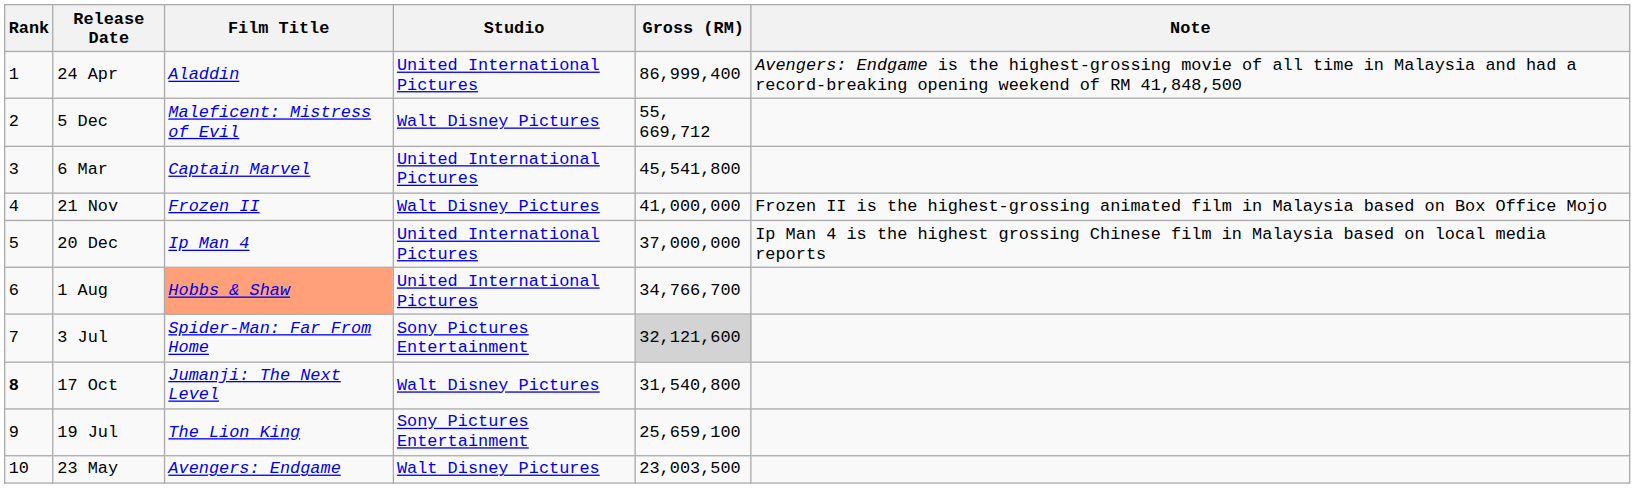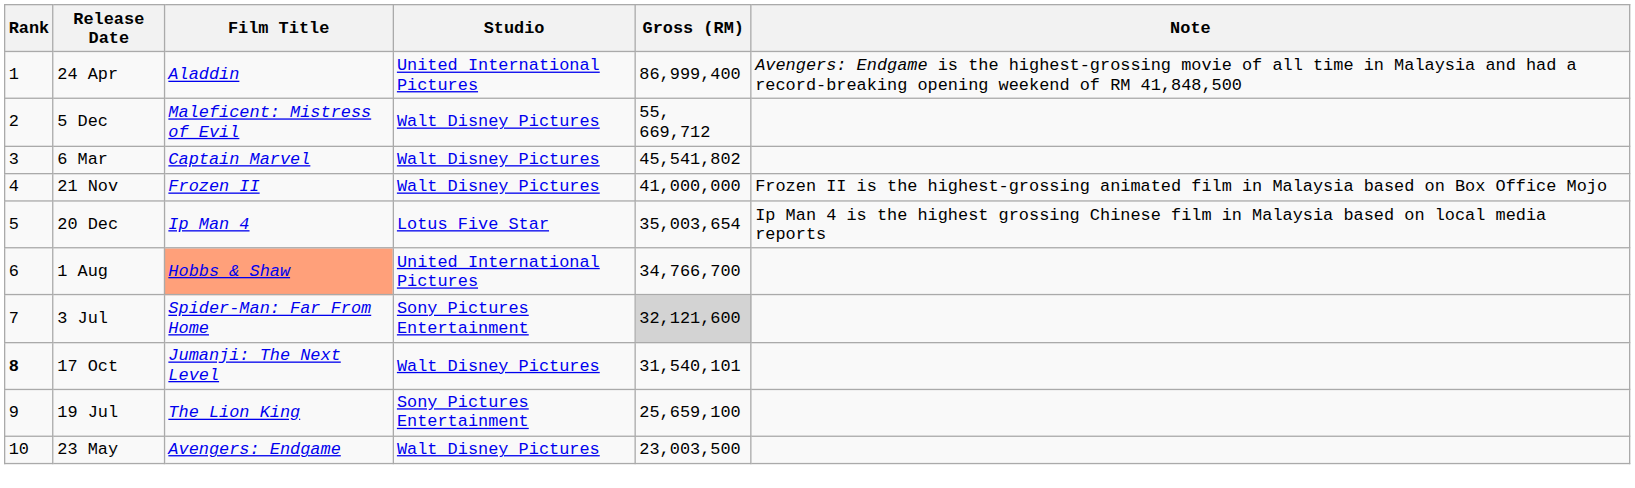 <table class="wikitable">
 <tr>
 <th>Rank</th>
 <th>Release Date</th>
 <th>Film Title</th>
 <th>Studio</th>
 <th>Gross (RM)</th>
 <th>Note</th>
 </tr>
 <tr>
 <td>1</td>
 <td>24 Apr</td>
 <td><a href='#'><em>Aladdin</em></a></td>
 <td><a href='#'>United International Pictures</a></td>
 <td>86,999,400</td>
 <td><em>Avengers: Endgame</em> is the highest-grossing movie of all time in Malaysia and had a record-breaking opening weekend of RM 41,848,500</td>
 </tr>
 <tr>
 <td>2</td>
 <td>5 Dec</td>
 <td><em><a href='#'>Maleficent: Mistress of Evil</a></em></td>
 <td><a href='#'>Walt Disney Pictures</a></td>
 <td>55, 669,712</td>
 <td></td>
 </tr>
 <tr>
 <td>3</td>
 <td>6 Mar</td>
 <td><a href='#'><em>Captain Marvel</em></a></td>
-<td><a href='#'>United International Pictures</a></td>
-<td>45,541,800</td>
+<td><a href='#'>Walt Disney Pictures</a></td>
+<td>45,541,802</td>
 <td></td>
 </tr>
 <tr>
 <td>4</td>
 <td>21 Nov</td>
 <td><em><a href='#'>Frozen II</a></em></td>
 <td><a href='#'>Walt Disney Pictures</a></td>
 <td>41,000,000</td>
 <td>Frozen II is the highest-grossing animated film in Malaysia based on Box Office Mojo</td>
 </tr>
 <tr>
 <td>5</td>
 <td>20 Dec</td>
 <td><em><a href='#'>Ip Man 4</a></em></td>
-<td><a href='#'>United International Pictures</a></td>
-<td>37,000,000</td>
+<td><a href='#'>Lotus Five Star</a></td>
+<td>35,003,654</td>
 <td>Ip Man 4 is the highest grossing Chinese film in Malaysia based on local media reports </td>
 </tr>
 <tr>
 <td>6</td>
 <td>1 Aug</td>
 <td style="background: lightsalmon;"><em><a href='#'>Hobbs & Shaw</a></em></td>
 <td><a href='#'>United International Pictures</a></td>
 <td>34,766,700</td>
 <td></td>
 </tr>
 <tr>
 <td>7</td>
 <td>3 Jul</td>
 <td><em><a href='#'>Spider-Man: Far From Home</a></em></td>
 <td><a href='#'>Sony Pictures Entertainment</a></td>
 <td style="background: lightgrey;">32,121,600</td>
 <td></td>
 </tr>
 <tr>
 <td><strong>8</strong></td>
 <td>17 Oct</td>
 <td><em><a href='#'>Jumanji: The Next Level</a></em></td>
 <td><a href='#'>Walt Disney Pictures</a></td>
-<td>31,540,800</td>
+<td>31,540,101</td>
 <td></td>
 </tr>
 <tr>
 <td>9</td>
 <td>19 Jul</td>
 <td><a href='#'><em>The Lion King</em></a></td>
 <td><a href='#'>Sony Pictures Entertainment</a></td>
 <td>25,659,100</td>
 <td></td>
 </tr>
 <tr>
 <td>10</td>
 <td>23 May</td>
 <td><em><a href='#'>Avengers: Endgame</a></em></td>
 <td><a href='#'>Walt Disney Pictures</a></td>
 <td>23,003,500</td>
 <td></td>
 </tr>
 </table>
